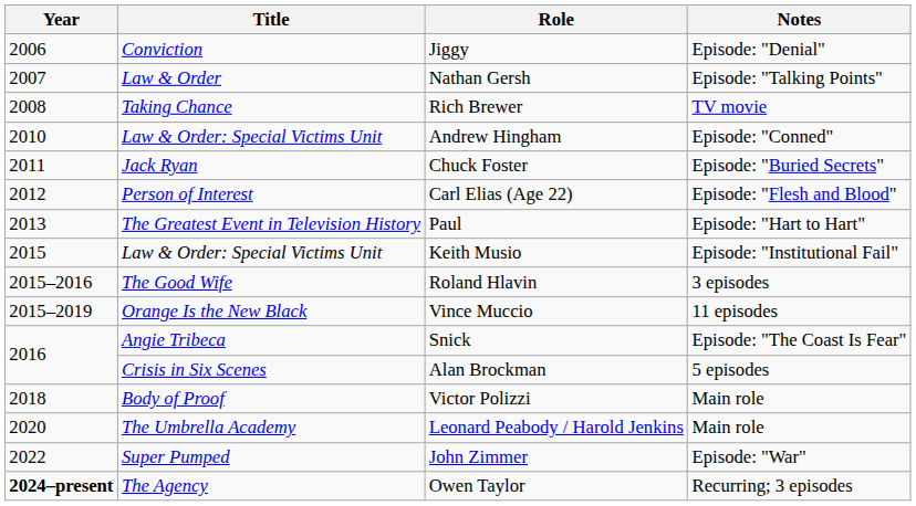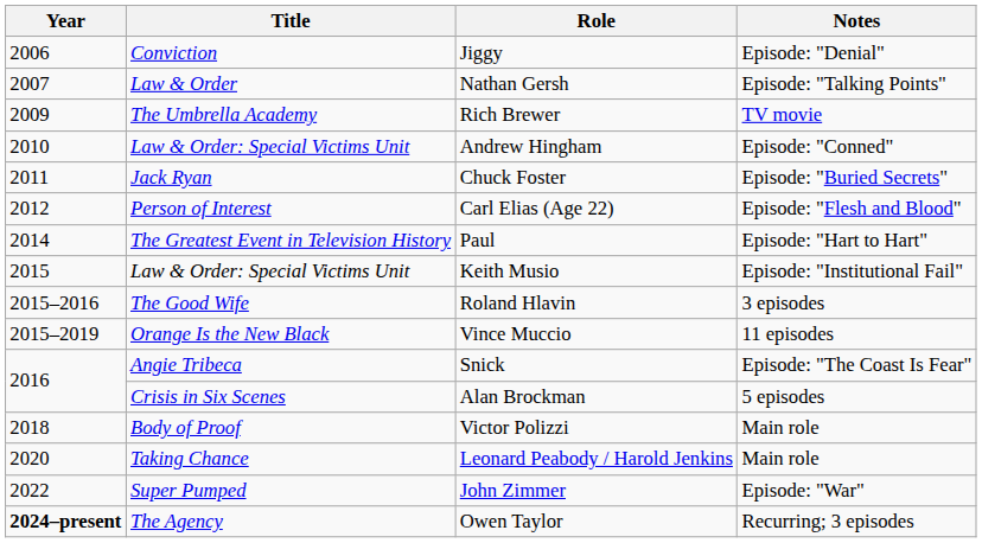 <table class="wikitable sortable">
 <tr>
 <th>Year</th>
 <th>Title</th>
 <th>Role</th>
 <th class="unsortable">Notes</th>
 </tr>
 <tr>
 <td>2006</td>
 <td><em><a href='#'>Conviction</a></em></td>
 <td>Jiggy</td>
 <td>Episode: "Denial"</td>
 </tr>
 <tr>
 <td>2007</td>
 <td><em><a href='#'>Law & Order</a></em></td>
 <td>Nathan Gersh</td>
 <td>Episode: "Talking Points"</td>
 </tr>
 <tr>
-<td>2008</td>
-<td><em><a href='#'>Taking Chance</a></em></td>
+<td>2009</td>
+<td><em><a href='#'>The Umbrella Academy</a></em></td>
 <td>Rich Brewer</td>
 <td><a href='#'>TV movie</a></td>
 </tr>
 <tr>
 <td>2010</td>
 <td><em><a href='#'>Law & Order: Special Victims Unit</a></em></td>
 <td>Andrew Hingham</td>
 <td>Episode: "Conned"</td>
 </tr>
 <tr>
 <td>2011</td>
 <td><em><a href='#'>Jack Ryan</a></em></td>
 <td>Chuck Foster</td>
 <td>Episode: "<a href='#'>Buried Secrets</a>"</td>
 </tr>
 <tr>
 <td>2012</td>
 <td><em><a href='#'>Person of Interest</a></em></td>
 <td>Carl Elias (Age 22)</td>
 <td>Episode: "<a href='#'>Flesh and Blood</a>"</td>
 </tr>
 <tr>
-<td>2013</td>
+<td>2014</td>
 <td><em><a href='#'>The Greatest Event in Television History</a></em></td>
 <td>Paul</td>
 <td>Episode: "Hart to Hart"</td>
 </tr>
 <tr>
 <td>2015</td>
 <td><em>Law & Order: Special Victims Unit</em></td>
 <td>Keith Musio</td>
 <td>Episode: "Institutional Fail"</td>
 </tr>
 <tr>
 <td>2015–2016</td>
 <td><em><a href='#'>The Good Wife</a></em></td>
 <td>Roland Hlavin</td>
 <td>3 episodes</td>
 </tr>
 <tr>
 <td>2015–2019</td>
 <td><em><a href='#'>Orange Is the New Black</a></em></td>
 <td>Vince Muccio</td>
 <td>11 episodes</td>
 </tr>
 <tr>
 <td rowspan="2">2016</td>
 <td><em><a href='#'>Angie Tribeca</a></em></td>
 <td>Snick</td>
 <td>Episode: "The Coast Is Fear"</td>
 </tr>
 <tr>
 <td><em><a href='#'>Crisis in Six Scenes</a></em></td>
 <td>Alan Brockman</td>
 <td>5 episodes</td>
 </tr>
 <tr>
 <td>2018</td>
 <td><em><a href='#'>Body of Proof</a></em></td>
 <td>Victor Polizzi</td>
 <td>Main role</td>
 </tr>
 <tr>
 <td>2020</td>
-<td><em><a href='#'>The Umbrella Academy</a></em></td>
+<td><em><a href='#'>Taking Chance</a></em></td>
 <td><a href='#'>Leonard Peabody / Harold Jenkins</a></td>
 <td>Main role</td>
 </tr>
 <tr>
 <td>2022</td>
 <td><em><a href='#'>Super Pumped</a></em></td>
 <td><a href='#'>John Zimmer</a></td>
 <td>Episode: "War"</td>
 </tr>
 <tr>
 <td><strong>2024–present</strong></td>
 <td><em><a href='#'>The Agency</a></em></td>
 <td>Owen Taylor</td>
 <td>Recurring; 3 episodes</td>
 </tr>
 </table>
